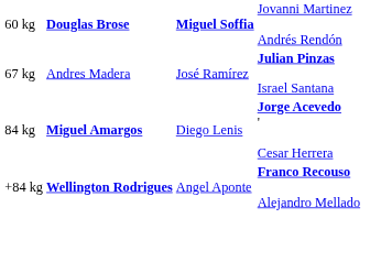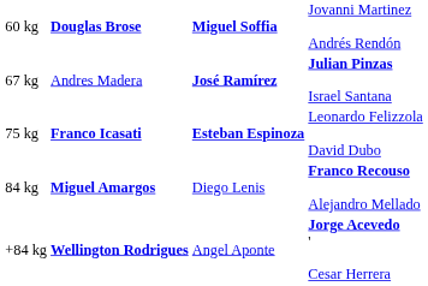 <table>
 <tr>
 <td>60 kg</td>
 <td><strong><a href='#'>Douglas Brose</a></strong><br></td>
 <td><strong><a href='#'>Miguel Soffia</a></strong><br></td>
 <td><a href='#'>Jovanni Martinez</a><br><br><a href='#'>Andrés Rendón</a><br></td>
 </tr>
 <tr>
 <td>67 kg</td>
 <td><a href='#'>Andres Madera</a><br></td>
-<td><a href='#'>José Ramírez</a><br></td>
+<td><strong><a href='#'>José Ramírez</a><br></strong></td>
 <td><strong><a href='#'>Julian Pinzas</a></strong><br><br><a href='#'>Israel Santana</a><br></td>
+</tr>
+<tr>
+<td>75 kg</td>
+<td><strong><a href='#'>Franco Icasati</a></strong><br></td>
+<td><strong><a href='#'>Esteban Espinoza</a></strong><br></td>
+<td><a href='#'>Leonardo Felizzola</a><br><br><a href='#'>David Dubo</a><br></td>
 </tr>
 <tr>
 <td>84 kg</td>
 <td><strong><a href='#'>Miguel Amargos</a></strong><br></td>
 <td><a href='#'>Diego Lenis</a><br></td>
-<td><strong><a href='#'>Jorge Acevedo</a></strong><br>'<br><br><a href='#'>Cesar Herrera</a><br></td>
+<td><strong><a href='#'>Franco Recouso</a></strong><br><br><a href='#'>Alejandro Mellado</a><br></td>
 </tr>
 <tr>
 <td rowspan=2>+84 kg</td>
 <td><strong><a href='#'>Wellington Rodrigues</a></strong><br></td>
 <td><a href='#'>Angel Aponte</a><br></td>
-<td><strong><a href='#'>Franco Recouso</a></strong><br><br><a href='#'>Alejandro Mellado</a><br></td>
+<td><strong><a href='#'>Jorge Acevedo</a></strong><br>'<br><br><a href='#'>Cesar Herrera</a><br></td>
 </tr>
 </table>
